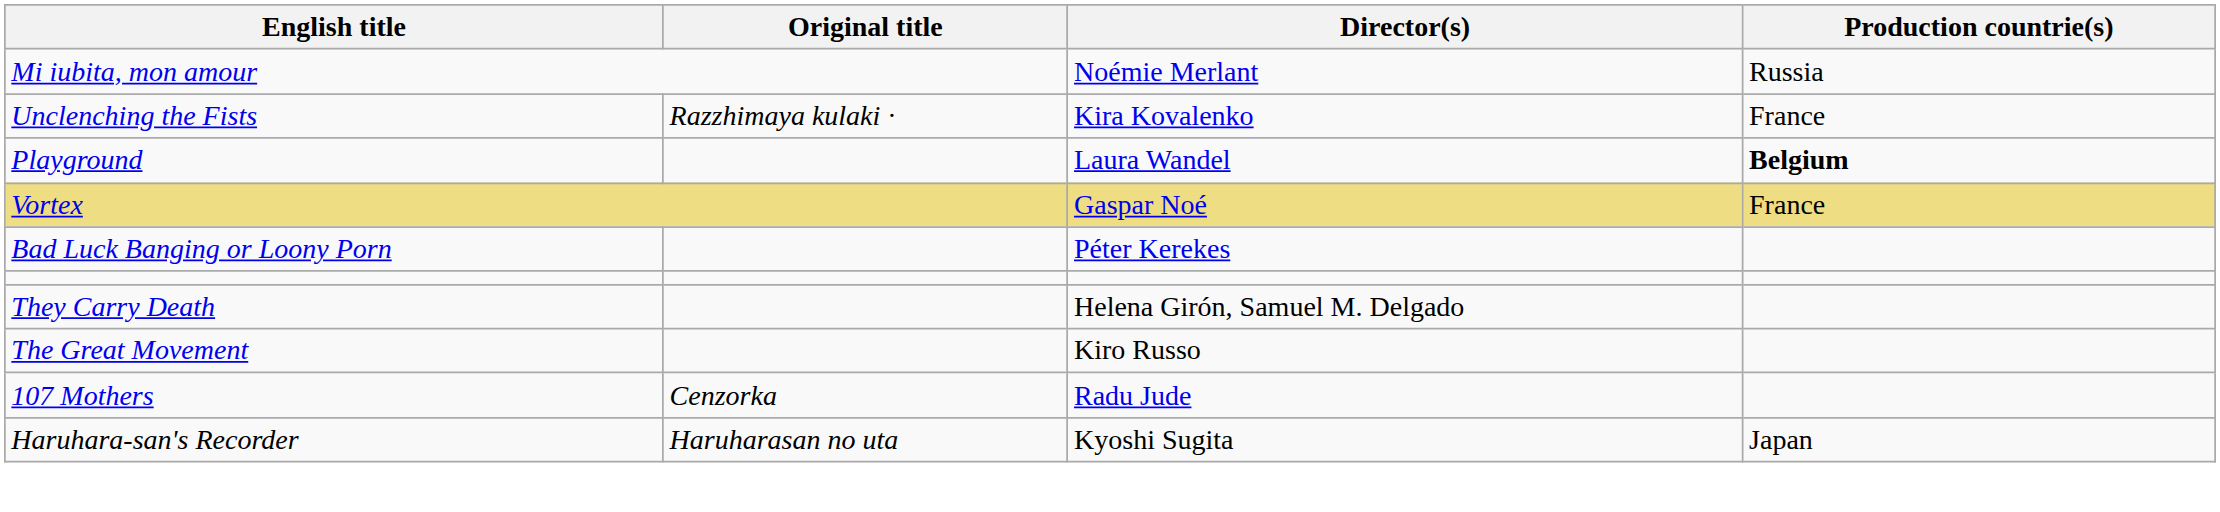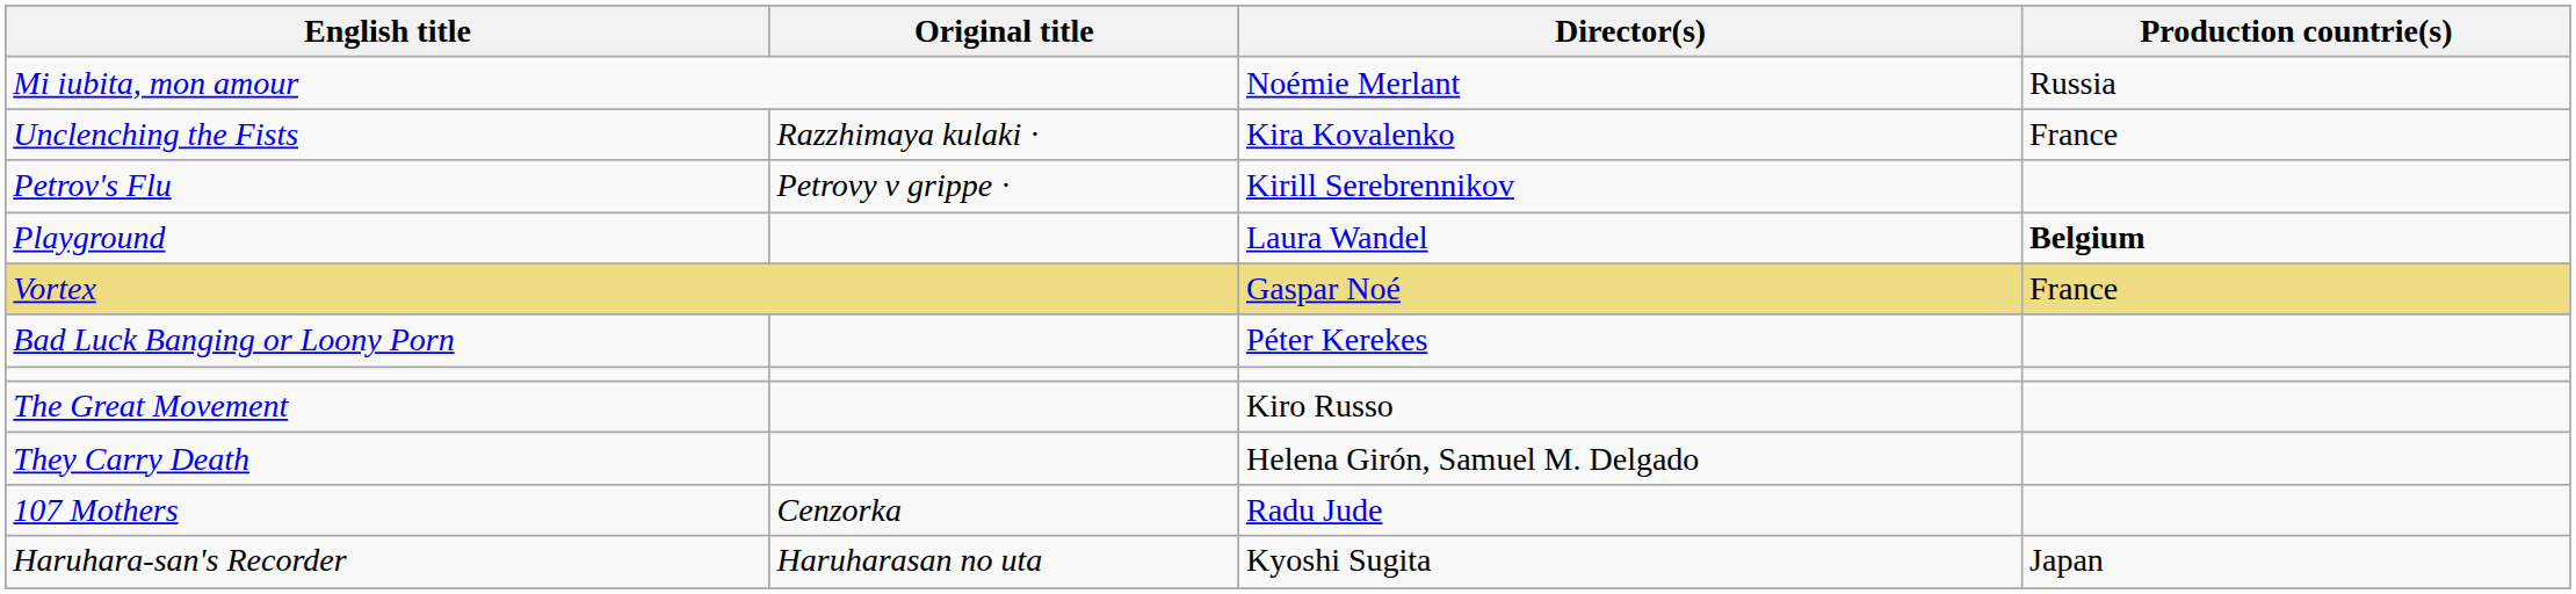 <table class="sortable wikitable" style="width:100%; margin-bottom:4px" cellpadding="5">
 <tr>
 <th scope="col">English title</th>
 <th scope="col">Original title</th>
 <th scope="col">Director(s)</th>
 <th scope="col">Production countrie(s)</th>
 </tr>
 <tr>
 <td colspan = "2"><em><a href='#'>Mi iubita, mon amour</a></em></td>
 <td><a href='#'>Noémie Merlant</a></td>
 <td>Russia</td>
 </tr>
 <tr>
 <td><em><a href='#'>Unclenching the Fists</a></em></td>
 <td><em>Razzhimaya kulaki</em> · </td>
 <td><a href='#'>Kira Kovalenko</a></td>
 <td>France</td>
+</tr>
+<tr>
+<td><em><a href='#'>Petrov's Flu</a></em></td>
+<td><em>Petrovy v grippe</em> · </td>
+<td><a href='#'>Kirill Serebrennikov</a></td>
+<td></td>
 </tr>
 <tr>
 <td><em><a href='#'>Playground</a></em></td>
 <td></td>
 <td><a href='#'>Laura Wandel</a></td>
 <td><strong>Belgium</strong></td>
 </tr>
 <tr style="background:#EEDD82">
 <td colspan = "2"><em><a href='#'>Vortex</a></em></td>
 <td><a href='#'>Gaspar Noé</a></td>
 <td>France</td>
 </tr>
 <tr>
 <td><em><a href='#'>Bad Luck Banging or Loony Porn</a></em></td>
 <td></td>
 <td><a href='#'>Péter Kerekes</a></td>
 <td></td>
 </tr>
 <tr>
 <td><em></em></td>
 <td></td>
 <td></td>
 <td></td>
 </tr>
 <tr>
+<td><em><a href='#'>The Great Movement</a></em></td>
+<td></td>
+<td>Kiro Russo</td>
+<td></td>
+</tr>
+<tr>
 <td><em><a href='#'>They Carry Death</a></em></td>
 <td></td>
 <td>Helena Girón, Samuel M. Delgado</td>
-<td></td>
-</tr>
-<tr>
-<td><em><a href='#'>The Great Movement</a></em></td>
-<td></td>
-<td>Kiro Russo</td>
 <td></td>
 </tr>
 <tr>
 <td><em><a href='#'>107 Mothers</a></em></td>
 <td><em>Cenzorka</em></td>
 <td><a href='#'>Radu Jude</a></td>
 <td></td>
 </tr>
 <tr>
 <td><em>Haruhara-san's Recorder</em></td>
 <td><em>Haruharasan no uta</em></td>
 <td>Kyoshi Sugita</td>
 <td>Japan</td>
 </tr>
 </table>
